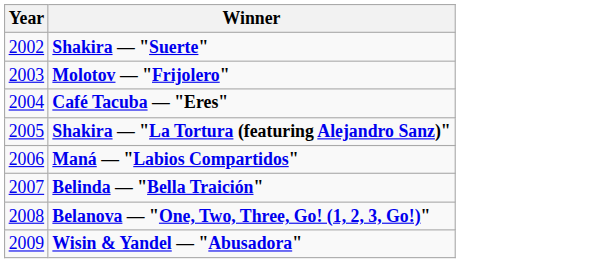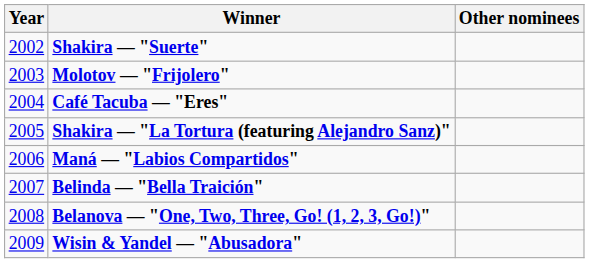 <table class="wikitable">
 <tr>
 <th>Year</th>
 <th>Winner</th>
+<th>Other nominees</th>
 </tr>
 <tr>
 <td><a href='#'>2002</a></td>
 <td><strong><a href='#'>Shakira</a> — "<a href='#'>Suerte</a>"</strong></td>
+<td></td>
 </tr>
 <tr>
 <td><a href='#'>2003</a></td>
 <td><strong><a href='#'>Molotov</a> — "<a href='#'>Frijolero</a>"</strong></td>
+<td></td>
 </tr>
 <tr>
 <td><a href='#'>2004</a></td>
 <td><strong><a href='#'>Café Tacuba</a> — "Eres"</strong></td>
+<td></td>
 </tr>
 <tr>
 <td><a href='#'>2005</a></td>
 <td><strong><a href='#'>Shakira</a> — "<a href='#'>La Tortura</a> (featuring <a href='#'>Alejandro Sanz</a>)"</strong></td>
+<td></td>
 </tr>
 <tr>
 <td><a href='#'>2006</a></td>
 <td><strong><a href='#'>Maná</a> — "<a href='#'>Labios Compartidos</a>"</strong></td>
+<td></td>
 </tr>
 <tr>
 <td><a href='#'>2007</a></td>
 <td><strong><a href='#'>Belinda</a> — "<a href='#'>Bella Traición</a>"</strong></td>
+<td></td>
 </tr>
 <tr>
 <td><a href='#'>2008</a></td>
 <td><strong><a href='#'>Belanova</a> — "<a href='#'>One, Two, Three, Go! (1, 2, 3, Go!)</a>"</strong></td>
+<td></td>
 </tr>
 <tr>
 <td><a href='#'>2009</a></td>
 <td><strong><a href='#'>Wisin & Yandel</a> — "<a href='#'>Abusadora</a>"</strong></td>
+<td></td>
 </tr>
 </table>
